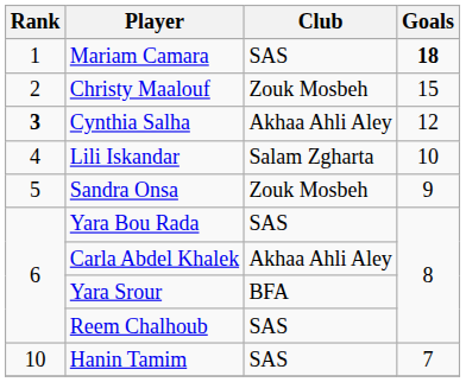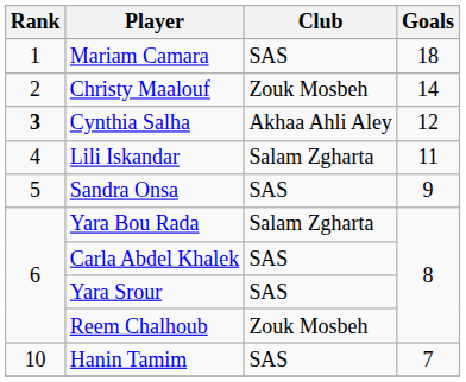 <table class="wikitable" style="text-align:center">
 <tr>
 <th>Rank</th>
 <th>Player</th>
 <th>Club</th>
 <th>Goals</th>
 </tr>
 <tr>
 <td>1</td>
 <td align=left><a href='#'>Mariam Camara</a></td>
 <td align=left>SAS</td>
-<td><strong>18</strong></td>
+<td>18</td>
 </tr>
 <tr>
 <td>2</td>
 <td align=left><a href='#'>Christy Maalouf</a></td>
 <td align=left>Zouk Mosbeh</td>
-<td>15</td>
+<td>14</td>
 </tr>
 <tr>
 <td><strong>3</strong></td>
 <td align=left><a href='#'>Cynthia Salha</a></td>
 <td align=left>Akhaa Ahli Aley</td>
 <td>12</td>
 </tr>
 <tr>
 <td>4</td>
 <td align=left><a href='#'>Lili Iskandar</a></td>
 <td align=left>Salam Zgharta</td>
-<td>10</td>
+<td>11</td>
 </tr>
 <tr>
 <td>5</td>
 <td align="left"><a href='#'>Sandra Onsa</a></td>
-<td align="left">Zouk Mosbeh</td>
+<td align="left">SAS</td>
 <td>9</td>
 </tr>
 <tr>
 <td rowspan="4">6</td>
 <td align=left><a href='#'>Yara Bou Rada</a></td>
-<td align=left>SAS</td>
+<td align=left>Salam Zgharta</td>
 <td rowspan="4">8</td>
 </tr>
 <tr>
 <td align=left><a href='#'>Carla Abdel Khalek</a></td>
-<td align=left>Akhaa Ahli Aley</td>
+<td align=left>SAS</td>
 </tr>
 <tr>
 <td align="left"><a href='#'>Yara Srour</a></td>
-<td align="left">BFA</td>
+<td align=left>SAS</td>
 </tr>
 <tr>
 <td align="left"><a href='#'>Reem Chalhoub</a></td>
-<td align="left">SAS</td>
+<td align="left">Zouk Mosbeh</td>
 </tr>
 <tr>
 <td>10</td>
 <td align="left"><a href='#'>Hanin Tamim</a></td>
 <td align="left">SAS</td>
 <td>7</td>
 </tr>
 <tr>
 </tr>
 </table>
